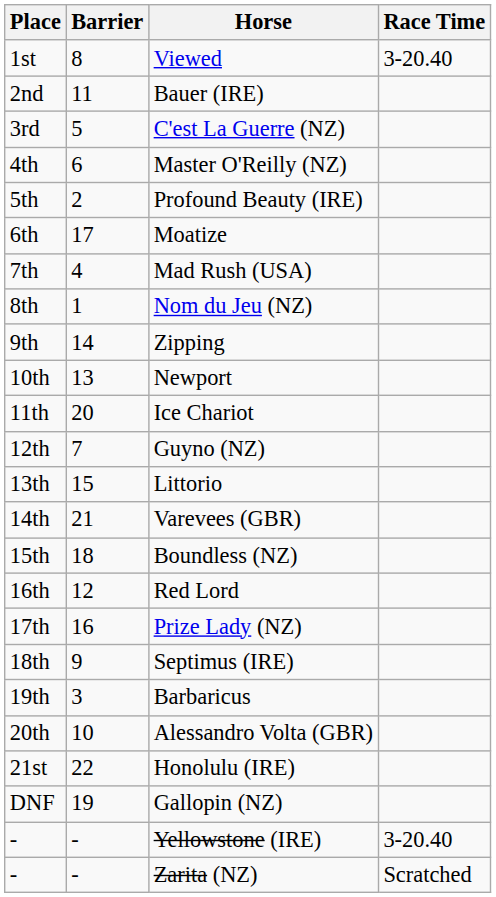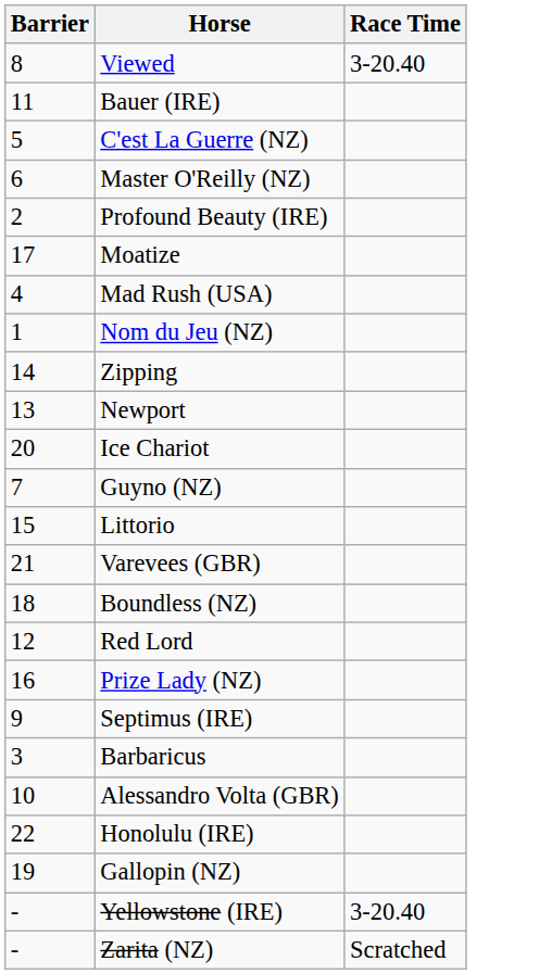 <table class="wikitable">
 <tr>
-<th>Place</th>
 <th>Barrier</th>
 <th>Horse</th>
 <th>Race Time</th>
 </tr>
 <tr>
-<td>1st</td>
 <td>8</td>
 <td><a href='#'>Viewed</a></td>
 <td>3-20.40</td>
 </tr>
 <tr>
-<td>2nd</td>
 <td>11</td>
 <td>Bauer (IRE)</td>
 <td></td>
 </tr>
 <tr>
-<td>3rd</td>
 <td>5</td>
 <td><a href='#'>C'est La Guerre</a> (NZ)</td>
 <td></td>
 </tr>
 <tr>
-<td>4th</td>
 <td>6</td>
 <td>Master O'Reilly (NZ)</td>
 <td></td>
 </tr>
 <tr>
-<td>5th</td>
 <td>2</td>
 <td>Profound Beauty (IRE)</td>
 <td></td>
 </tr>
 <tr>
-<td>6th</td>
 <td>17</td>
 <td>Moatize</td>
 <td></td>
 </tr>
 <tr>
-<td>7th</td>
 <td>4</td>
 <td>Mad Rush (USA)</td>
 <td></td>
 </tr>
 <tr>
-<td>8th</td>
 <td>1</td>
 <td><a href='#'>Nom du Jeu</a> (NZ)</td>
 <td></td>
 </tr>
 <tr>
-<td>9th</td>
 <td>14</td>
 <td>Zipping</td>
 <td></td>
 </tr>
 <tr>
-<td>10th</td>
 <td>13</td>
 <td>Newport</td>
 <td></td>
 </tr>
 <tr>
-<td>11th</td>
 <td>20</td>
 <td>Ice Chariot</td>
 <td></td>
 </tr>
 <tr>
-<td>12th</td>
 <td>7</td>
 <td>Guyno (NZ)</td>
 <td></td>
 </tr>
 <tr>
-<td>13th</td>
 <td>15</td>
 <td>Littorio</td>
 <td></td>
 </tr>
 <tr>
-<td>14th</td>
 <td>21</td>
 <td>Varevees (GBR)</td>
 <td></td>
 </tr>
 <tr>
-<td>15th</td>
 <td>18</td>
 <td>Boundless (NZ)</td>
 <td></td>
 </tr>
 <tr>
-<td>16th</td>
 <td>12</td>
 <td>Red Lord</td>
 <td></td>
 </tr>
 <tr>
-<td>17th</td>
 <td>16</td>
 <td><a href='#'>Prize Lady</a> (NZ)</td>
 <td></td>
 </tr>
 <tr>
-<td>18th</td>
 <td>9</td>
 <td>Septimus (IRE)</td>
 <td></td>
 </tr>
 <tr>
-<td>19th</td>
 <td>3</td>
 <td>Barbaricus</td>
 <td></td>
 </tr>
 <tr>
-<td>20th</td>
 <td>10</td>
 <td>Alessandro Volta (GBR)</td>
 <td></td>
 </tr>
 <tr>
-<td>21st</td>
 <td>22</td>
 <td>Honolulu (IRE)</td>
 <td></td>
 </tr>
 <tr>
-<td>DNF</td>
 <td>19</td>
 <td>Gallopin (NZ)</td>
 <td></td>
 </tr>
 <tr>
 <td>-</td>
-<td>-</td>
 <td><s>Yellowstone</s> (IRE)</td>
 <td>3-20.40</td>
 </tr>
 <tr>
 <td>-</td>
-<td>-</td>
 <td><s>Zarita</s> (NZ)</td>
 <td>Scratched</td>
 </tr>
 </table>
